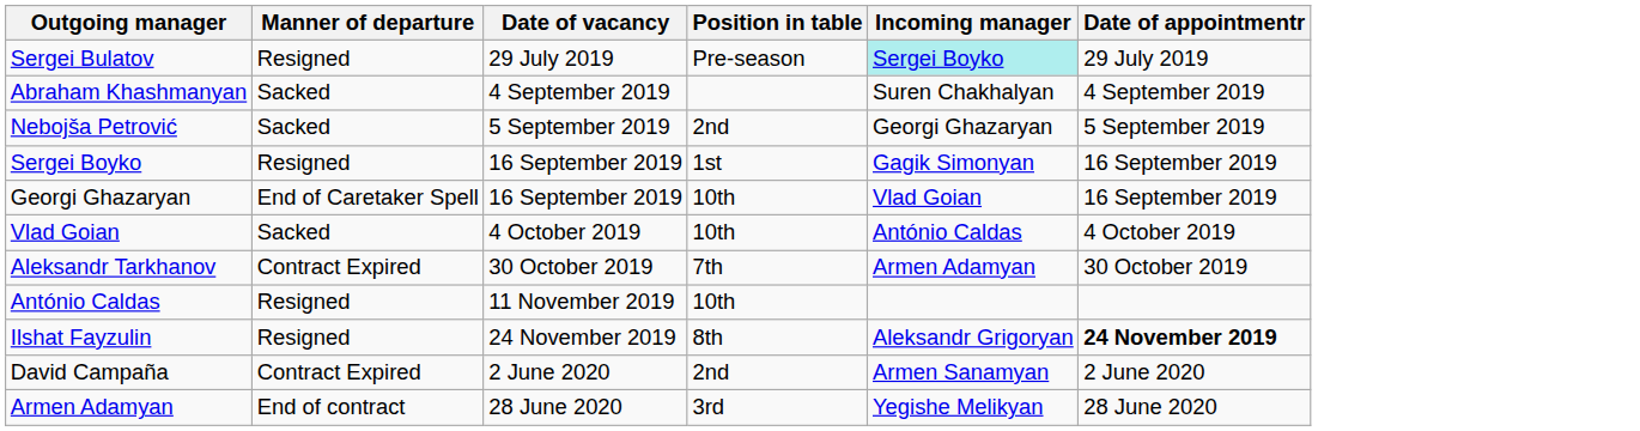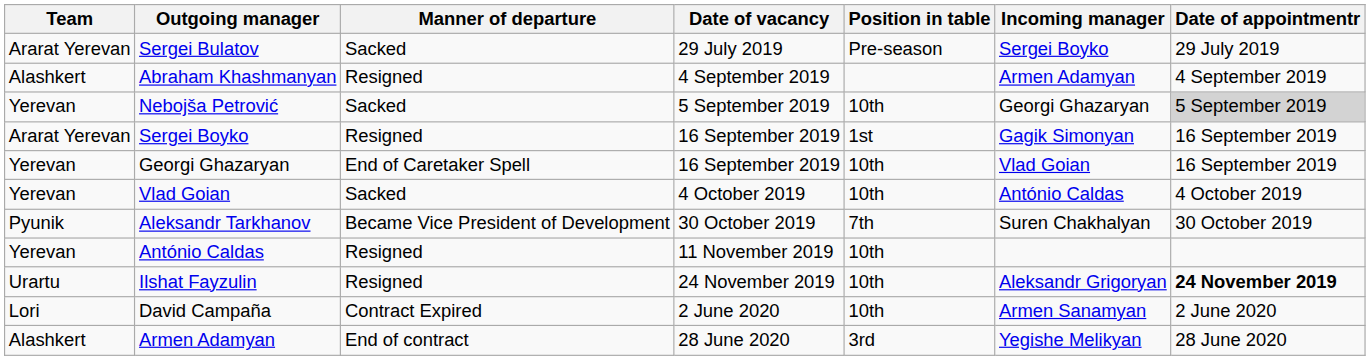 <table class="wikitable">
 <tr>
+<th>Team</th>
 <th>Outgoing manager</th>
 <th>Manner of departure</th>
 <th>Date of vacancy</th>
 <th>Position in table</th>
 <th>Incoming manager</th>
 <th>Date of appointmentr</th>
 </tr>
 <tr>
+<td>Ararat Yerevan</td>
 <td> <a href='#'>Sergei Bulatov</a></td>
-<td>Resigned</td>
+<td>Sacked</td>
 <td>29 July 2019</td>
 <td>Pre-season</td>
-<td style="background: paleturquoise;"> <a href='#'>Sergei Boyko</a> </td>
+<td> <a href='#'>Sergei Boyko</a> </td>
 <td>29 July 2019</td>
 </tr>
 <tr>
+<td>Alashkert</td>
 <td> <a href='#'>Abraham Khashmanyan</a></td>
-<td>Sacked</td>
+<td>Resigned</td>
 <td>4 September 2019</td>
 <td></td>
-<td> Suren Chakhalyan </td>
+<td> <a href='#'>Armen Adamyan</a> </td>
 <td>4 September 2019</td>
 </tr>
 <tr>
+<td>Yerevan</td>
 <td> <a href='#'>Nebojša Petrović</a></td>
 <td>Sacked</td>
 <td>5 September 2019</td>
-<td>2nd</td>
+<td>10th</td>
 <td> Georgi Ghazaryan </td>
-<td>5 September 2019</td>
+<td style="background: lightgrey;">5 September 2019</td>
 </tr>
 <tr>
+<td>Ararat Yerevan</td>
 <td> <a href='#'>Sergei Boyko</a> </td>
 <td>Resigned</td>
 <td>16 September 2019</td>
 <td>1st</td>
 <td> <a href='#'>Gagik Simonyan</a> </td>
 <td>16 September 2019</td>
 </tr>
 <tr>
+<td>Yerevan</td>
 <td> Georgi Ghazaryan </td>
 <td>End of Caretaker Spell</td>
 <td>16 September 2019</td>
 <td>10th</td>
 <td> <a href='#'>Vlad Goian</a></td>
 <td>16 September 2019</td>
 </tr>
 <tr>
+<td>Yerevan</td>
 <td> <a href='#'>Vlad Goian</a></td>
 <td>Sacked</td>
 <td>4 October 2019</td>
 <td>10th</td>
 <td> <a href='#'>António Caldas</a></td>
 <td>4 October 2019</td>
 </tr>
 <tr>
+<td>Pyunik</td>
 <td> <a href='#'>Aleksandr Tarkhanov</a></td>
-<td>Contract Expired</td>
+<td>Became Vice President of Development</td>
 <td>30 October 2019</td>
 <td>7th</td>
-<td> <a href='#'>Armen Adamyan</a> </td>
+<td> Suren Chakhalyan </td>
 <td>30 October 2019</td>
 </tr>
 <tr>
+<td>Yerevan</td>
 <td> <a href='#'>António Caldas</a></td>
 <td>Resigned</td>
 <td>11 November 2019</td>
 <td>10th</td>
 <td></td>
 <td></td>
 </tr>
 <tr>
+<td>Urartu</td>
 <td> <a href='#'>Ilshat Fayzulin</a></td>
 <td>Resigned</td>
 <td>24 November 2019</td>
-<td>8th</td>
+<td>10th</td>
 <td> <a href='#'>Aleksandr Grigoryan</a></td>
 <td><strong>24 November 2019</strong></td>
 </tr>
 <tr>
+<td>Lori</td>
 <td> David Campaña</td>
 <td>Contract Expired</td>
 <td>2 June 2020</td>
-<td>2nd</td>
+<td>10th</td>
 <td> <a href='#'>Armen Sanamyan</a> </td>
 <td>2 June 2020</td>
 </tr>
 <tr>
+<td>Alashkert</td>
 <td> <a href='#'>Armen Adamyan</a> </td>
 <td>End of contract</td>
 <td>28 June 2020</td>
 <td>3rd</td>
 <td> <a href='#'>Yegishe Melikyan</a></td>
 <td>28 June 2020</td>
 </tr>
 </table>
